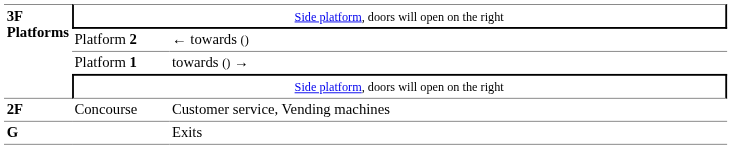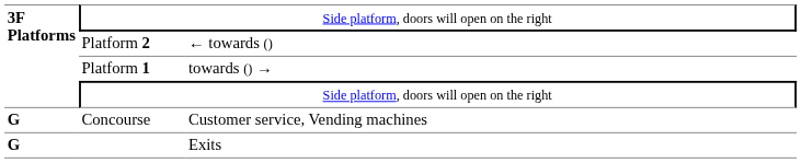 <table border=0 cellspacing=0 cellpadding=3>
 <tr>
 <td style="border-top:solid 1px gray;border-bottom:solid 1px gray;width:50px;vertical-align:top;" rowspan=4><strong>3F<br>Platforms</strong></td>
 <td style="border-top:solid 1px gray;border-right:solid 2px black;border-left:solid 2px black;border-bottom:solid 2px black;width:100px;text-align:center;" colspan=2><small><a href='#'>Side platform</a>, doors will open on the right</small></td>
 </tr>
 <tr>
 <td style="border-bottom:solid 1px gray;width:100px;">Platform <span> <strong>2</strong></span></td>
 <td style="border-bottom:solid 1px gray;width:600px;">←  towards  <small>()</small></td>
 </tr>
 <tr>
 <td>Platform <span> <strong>1</strong></span></td>
 <td>  towards  <small>()</small> →</td>
 </tr>
 <tr>
 <td style="border-top:solid 2px black;border-right:solid 2px black;border-left:solid 2px black;border-bottom:solid 1px gray;text-align:center;" colspan=2><small><a href='#'>Side platform</a>, doors will open on the right</small></td>
 </tr>
 <tr>
-<td style="border-bottom:solid 1px gray;vertical-align:top;"><strong>2F</strong></td>
+<td style="border-bottom:solid 1px gray;vertical-align:top;"><strong>G</strong></td>
 <td style="border-bottom:solid 1px gray;vertical-align:top;">Concourse<br></td>
 <td style="border-bottom:solid 1px gray;vertical-align:top;">Customer service, Vending machines</td>
 </tr>
 <tr>
 <td style="border-bottom:solid 1px gray;vertical-align:top;"><strong>G</strong></td>
 <td style="border-bottom:solid 1px gray;vertical-align:top;"></td>
 <td style="border-bottom:solid 1px gray;vertical-align:top;">Exits</td>
 </tr>
 </table>
